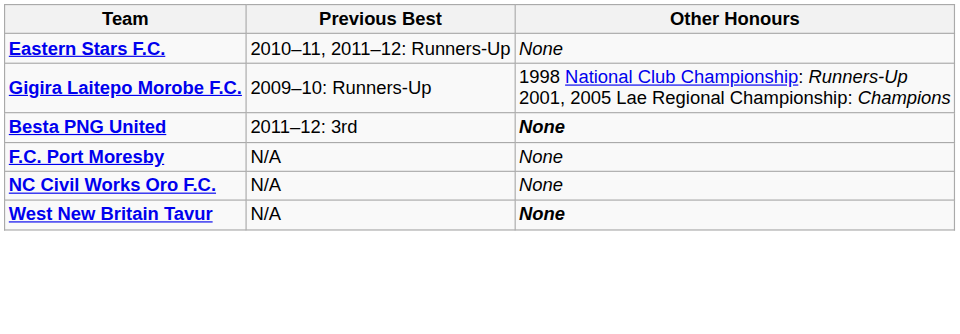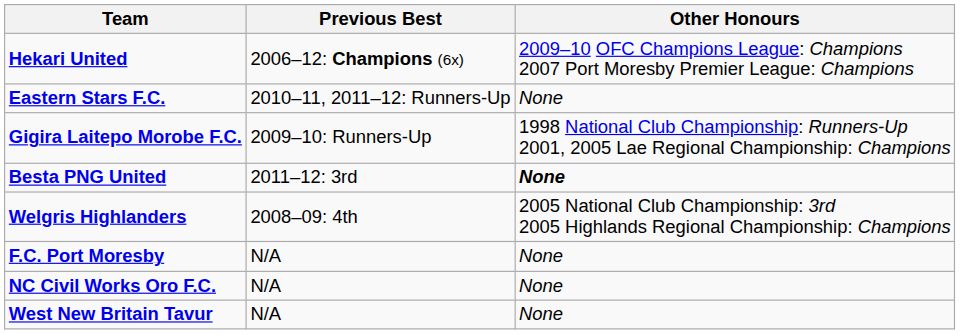 <table class="wikitable">
 <tr>
 <th>Team</th>
 <th>Previous Best</th>
 <th>Other Honours</th>
+</tr>
+<tr>
+<td><strong><a href='#'>Hekari United</a></strong></td>
+<td>2006–12: <strong>Champions</strong> <small>(6x)</small></td>
+<td><a href='#'>2009–10</a> <a href='#'>OFC Champions League</a>: <em>Champions</em><br>2007 Port Moresby Premier League: <em>Champions</em></td>
 </tr>
 <tr>
 <td><strong><a href='#'>Eastern Stars F.C.</a></strong></td>
 <td>2010–11, 2011–12: Runners-Up</td>
 <td><em>None</em></td>
 </tr>
 <tr>
 <td><a href='#'><strong>Gigira Laitepo Morobe F.C.</strong></a></td>
 <td>2009–10: Runners-Up</td>
 <td>1998 <a href='#'>National Club Championship</a>: <em>Runners-Up</em><br>2001, 2005 Lae Regional Championship: <em>Champions</em></td>
 </tr>
 <tr>
 <td><strong><a href='#'>Besta PNG United</a></strong></td>
 <td>2011–12: 3rd</td>
 <td><strong><em>None</em></strong></td>
 </tr>
 <tr>
+<td><strong><a href='#'>Welgris Highlanders</a></strong></td>
+<td>2008–09: 4th</td>
+<td>2005 National Club Championship: <em>3rd</em><br>2005 Highlands Regional Championship: <em>Champions</em></td>
+</tr>
+<tr>
 <td><strong><a href='#'>F.C. Port Moresby</a></strong></td>
 <td>N/A</td>
 <td><em>None</em></td>
 </tr>
 <tr>
 <td><strong><a href='#'>NC Civil Works Oro F.C.</a></strong></td>
 <td>N/A</td>
 <td><em>None</em></td>
 </tr>
 <tr>
 <td><strong><a href='#'>West New Britain Tavur</a></strong></td>
 <td>N/A</td>
-<td><strong><em>None</em></strong></td>
+<td><em>None</em></td>
 </tr>
 </table>
